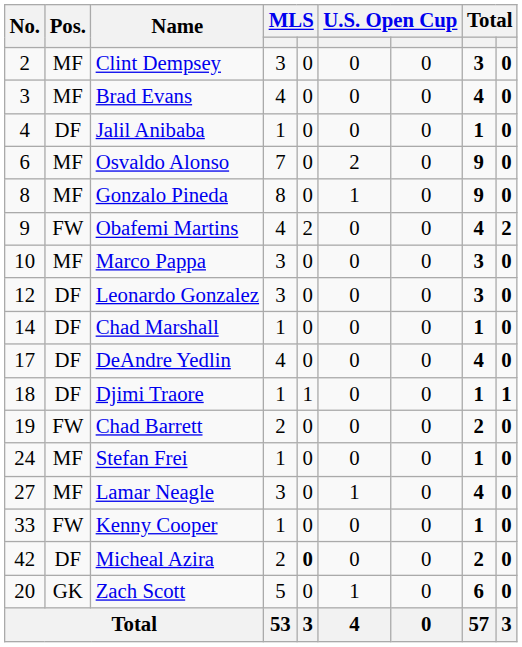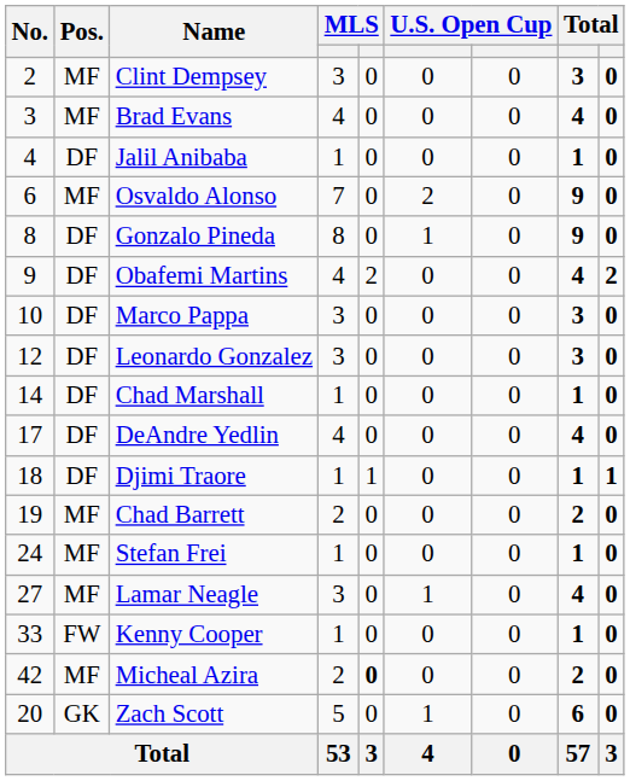 <table class="wikitable sortable" style="text-align: center;">
 <tr>
 <th rowspan="2">No.</th>
 <th rowspan="2">Pos.</th>
 <th rowspan="2">Name</th>
 <th colspan="2"><a href='#'>MLS</a></th>
 <th colspan="2"><a href='#'>U.S. Open Cup</a></th>
 <th colspan="2"><strong>Total</strong></th>
 </tr>
 <tr>
 <th></th>
 <th></th>
 <th></th>
 <th></th>
 <th></th>
 <th></th>
 </tr>
 <tr>
 <td>2</td>
 <td>MF</td>
 <td align=left> <a href='#'>Clint Dempsey</a></td>
 <td>3</td>
 <td>0</td>
 <td>0</td>
 <td>0</td>
 <td><strong>3</strong></td>
 <td><strong>0</strong></td>
 </tr>
 <tr>
 <td>3</td>
 <td>MF</td>
 <td align=left> <a href='#'>Brad Evans</a></td>
 <td>4</td>
 <td>0</td>
 <td>0</td>
 <td>0</td>
 <td><strong>4</strong></td>
 <td><strong>0</strong></td>
 </tr>
 <tr>
 <td>4</td>
 <td>DF</td>
 <td align=left> <a href='#'>Jalil Anibaba</a></td>
 <td>1</td>
 <td>0</td>
 <td>0</td>
 <td>0</td>
 <td><strong>1</strong></td>
 <td><strong>0</strong></td>
 </tr>
 <tr>
 <td>6</td>
 <td>MF</td>
 <td align=left> <a href='#'>Osvaldo Alonso</a></td>
 <td>7</td>
 <td>0</td>
 <td>2</td>
 <td>0</td>
 <td><strong>9</strong></td>
 <td><strong>0</strong></td>
 </tr>
 <tr>
 <td>8</td>
-<td>MF</td>
+<td>DF</td>
 <td align=left> <a href='#'>Gonzalo Pineda</a></td>
 <td>8</td>
 <td>0</td>
 <td>1</td>
 <td>0</td>
 <td><strong>9</strong></td>
 <td><strong>0</strong></td>
 </tr>
 <tr>
 <td>9</td>
-<td>FW</td>
+<td>DF</td>
 <td align=left> <a href='#'>Obafemi Martins</a></td>
 <td>4</td>
 <td>2</td>
 <td>0</td>
 <td>0</td>
 <td><strong>4</strong></td>
 <td><strong>2</strong></td>
 </tr>
 <tr>
 <td>10</td>
-<td>MF</td>
+<td>DF</td>
 <td align=left> <a href='#'>Marco Pappa</a></td>
 <td>3</td>
 <td>0</td>
 <td>0</td>
 <td>0</td>
 <td><strong>3</strong></td>
 <td><strong>0</strong></td>
 </tr>
 <tr>
 <td>12</td>
 <td>DF</td>
 <td align=left> <a href='#'>Leonardo Gonzalez</a></td>
 <td>3</td>
 <td>0</td>
 <td>0</td>
 <td>0</td>
 <td><strong>3</strong></td>
 <td><strong>0</strong></td>
 </tr>
 <tr>
 <td>14</td>
 <td>DF</td>
 <td align=left> <a href='#'>Chad Marshall</a></td>
 <td>1</td>
 <td>0</td>
 <td>0</td>
 <td>0</td>
 <td><strong>1</strong></td>
 <td><strong>0</strong></td>
 </tr>
 <tr>
 <td>17</td>
 <td>DF</td>
 <td align=left> <a href='#'>DeAndre Yedlin</a></td>
 <td>4</td>
 <td>0</td>
 <td>0</td>
 <td>0</td>
 <td><strong>4</strong></td>
 <td><strong>0</strong></td>
 </tr>
 <tr>
 <td>18</td>
 <td>DF</td>
 <td align=left> <a href='#'>Djimi Traore</a></td>
 <td>1</td>
 <td>1</td>
 <td>0</td>
 <td>0</td>
 <td><strong>1</strong></td>
 <td><strong>1</strong></td>
 </tr>
 <tr>
 <td>19</td>
-<td>FW</td>
+<td>MF</td>
 <td align=left> <a href='#'>Chad Barrett</a></td>
 <td>2</td>
 <td>0</td>
 <td>0</td>
 <td>0</td>
 <td><strong>2</strong></td>
 <td><strong>0</strong></td>
 </tr>
 <tr>
 <td>24</td>
 <td>MF</td>
 <td align=left> <a href='#'>Stefan Frei</a></td>
 <td>1</td>
 <td>0</td>
 <td>0</td>
 <td>0</td>
 <td><strong>1</strong></td>
 <td><strong>0</strong></td>
 </tr>
 <tr>
 <td>27</td>
 <td>MF</td>
 <td align=left> <a href='#'>Lamar Neagle</a></td>
 <td>3</td>
 <td>0</td>
 <td>1</td>
 <td>0</td>
 <td><strong>4</strong></td>
 <td><strong>0</strong></td>
 </tr>
 <tr>
 <td>33</td>
 <td>FW</td>
 <td align=left> <a href='#'>Kenny Cooper</a></td>
 <td>1</td>
 <td>0</td>
 <td>0</td>
 <td>0</td>
 <td><strong>1</strong></td>
 <td><strong>0</strong></td>
 </tr>
 <tr>
 <td>42</td>
-<td>DF</td>
+<td>MF</td>
 <td align=left> <a href='#'>Micheal Azira</a></td>
 <td>2</td>
 <td><strong>0</strong></td>
 <td>0</td>
 <td>0</td>
 <td><strong>2</strong></td>
 <td><strong>0</strong></td>
 </tr>
 <tr>
 <td>20</td>
 <td>GK</td>
 <td align=left> <a href='#'>Zach Scott</a></td>
 <td>5</td>
 <td>0</td>
 <td>1</td>
 <td>0</td>
 <td><strong>6</strong></td>
 <td><strong>0</strong></td>
 </tr>
 <tr>
 <th colspan=3>Total</th>
 <th>53</th>
 <th>3</th>
 <th>4</th>
 <th>0</th>
 <th>57</th>
 <th>3</th>
 </tr>
 </table>
